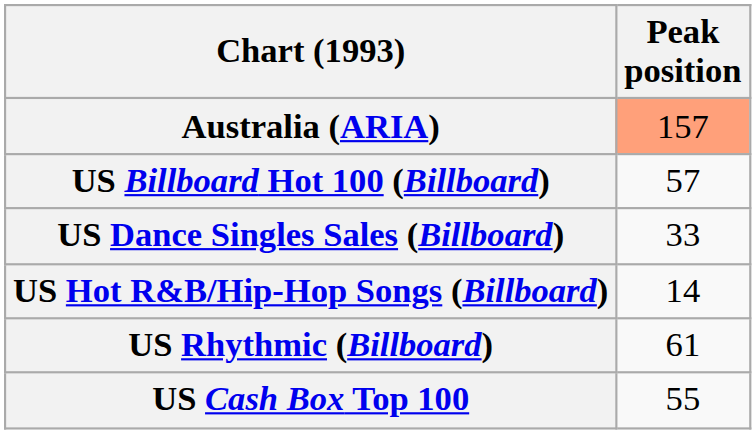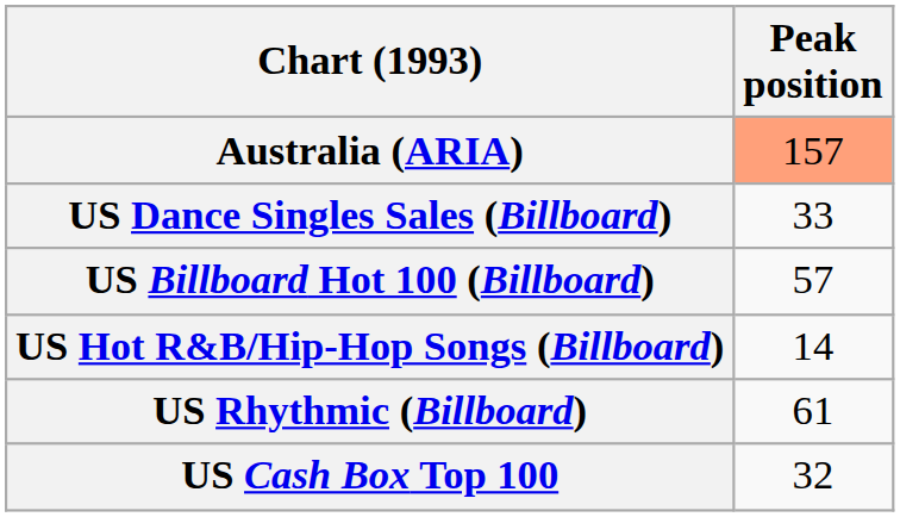 <table class="wikitable sortable plainrowheaders" style="text-align:center">
 <tr>
 <th scope="col">Chart (1993)</th>
 <th scope="col">Peak<br>position</th>
 </tr>
 <tr>
 <th scope="row">Australia (<a href='#'>ARIA</a>)</th>
 <td style="background: lightsalmon;">157</td>
 </tr>
 <tr>
+<th scope="row">US <a href='#'>Dance Singles Sales</a> (<em><a href='#'>Billboard</a></em>)</th>
+<td>33</td>
+</tr>
+<tr>
 <th scope="row">US <a href='#'><em>Billboard</em> Hot 100</a> (<em><a href='#'>Billboard</a></em>)</th>
 <td>57</td>
-</tr>
-<tr>
-<th scope="row">US <a href='#'>Dance Singles Sales</a> (<em><a href='#'>Billboard</a></em>)</th>
-<td>33</td>
 </tr>
 <tr>
 <th scope="row">US <a href='#'>Hot R&B/Hip-Hop Songs</a> (<em><a href='#'>Billboard</a></em>)</th>
 <td>14</td>
 </tr>
 <tr>
 <th scope="row">US <a href='#'>Rhythmic</a> (<em><a href='#'>Billboard</a></em>)</th>
 <td>61</td>
 </tr>
 <tr>
 <th scope="row">US <a href='#'><em>Cash Box</em> Top 100</a></th>
-<td>55</td>
+<td>32</td>
 </tr>
 </table>
